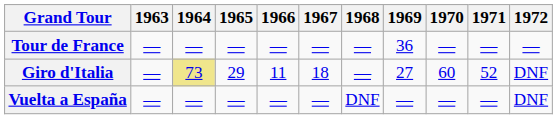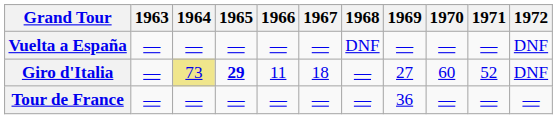 <table class="wikitable plainrowheaders">
 <tr>
 <th scope="col"><a href='#'>Grand Tour</a></th>
 <th scope="col">1963</th>
 <th scope="col">1964</th>
 <th scope="col">1965</th>
 <th scope="col">1966</th>
 <th scope="col">1967</th>
 <th scope="col">1968</th>
 <th scope="col">1969</th>
 <th scope="col">1970</th>
 <th scope="col">1971</th>
 <th scope="col">1972</th>
 </tr>
 <tr style="text-align:center;">
+<th scope="row"> <a href='#'>Vuelta a España</a></th>
+<td><a href='#'>—</a></td>
+<td><a href='#'>—</a></td>
+<td><a href='#'>—</a></td>
+<td><a href='#'>—</a></td>
+<td><a href='#'>—</a></td>
+<td><a href='#'>DNF</a></td>
+<td><a href='#'>—</a></td>
+<td><a href='#'>—</a></td>
+<td><a href='#'>—</a></td>
+<td><a href='#'>DNF</a></td>
+</tr>
+<tr style="text-align:center;">
+<th scope="row"> <a href='#'>Giro d'Italia</a></th>
+<td><a href='#'>—</a></td>
+<td style="background: khaki;"><a href='#'>73</a></td>
+<td><strong><a href='#'>29</a></strong></td>
+<td><a href='#'>11</a></td>
+<td><a href='#'>18</a></td>
+<td><a href='#'>—</a></td>
+<td><a href='#'>27</a></td>
+<td><a href='#'>60</a></td>
+<td><a href='#'>52</a></td>
+<td><a href='#'>DNF</a></td>
+</tr>
+<tr style="text-align:center;">
 <th scope="row"> <a href='#'>Tour de France</a></th>
 <td><a href='#'>—</a></td>
 <td><a href='#'>—</a></td>
 <td><a href='#'>—</a></td>
 <td><a href='#'>—</a></td>
 <td><a href='#'>—</a></td>
 <td><a href='#'>—</a></td>
 <td><a href='#'>36</a></td>
 <td><a href='#'>—</a></td>
 <td><a href='#'>—</a></td>
 <td><a href='#'>—</a></td>
 </tr>
-<tr style="text-align:center;">
-<th scope="row"> <a href='#'>Giro d'Italia</a></th>
-<td><a href='#'>—</a></td>
-<td style="background: khaki;"><a href='#'>73</a></td>
-<td><a href='#'>29</a></td>
-<td><a href='#'>11</a></td>
-<td><a href='#'>18</a></td>
-<td><a href='#'>—</a></td>
-<td><a href='#'>27</a></td>
-<td><a href='#'>60</a></td>
-<td><a href='#'>52</a></td>
-<td><a href='#'>DNF</a></td>
-</tr>
-<tr style="text-align:center;">
-<th scope="row"> <a href='#'>Vuelta a España</a></th>
-<td><a href='#'>—</a></td>
-<td><a href='#'>—</a></td>
-<td><a href='#'>—</a></td>
-<td><a href='#'>—</a></td>
-<td><a href='#'>—</a></td>
-<td><a href='#'>DNF</a></td>
-<td><a href='#'>—</a></td>
-<td><a href='#'>—</a></td>
-<td><a href='#'>—</a></td>
-<td><a href='#'>DNF</a></td>
-</tr>
 </table>
